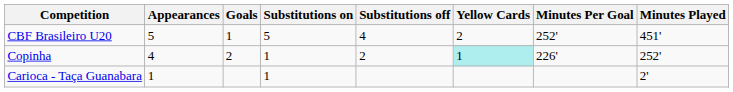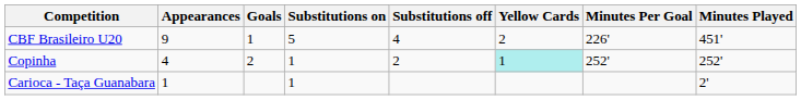 <table class="wikitable" style="text-align:left">
 <tr>
 <th>Competition</th>
 <th>Appearances</th>
 <th>Goals</th>
 <th>Substitutions on</th>
 <th>Substitutions off</th>
 <th>Yellow Cards</th>
 <th>Minutes Per Goal</th>
 <th>Minutes Played</th>
 </tr>
 <tr>
 <td> <a href='#'>CBF Brasileiro U20</a></td>
-<td>5</td>
+<td>9</td>
 <td>1</td>
 <td>5</td>
 <td>4</td>
 <td>2</td>
-<td>252'</td>
+<td>226'</td>
 <td>451'</td>
 </tr>
 <tr>
 <td> <a href='#'>Copinha</a></td>
 <td>4</td>
 <td>2</td>
 <td>1</td>
 <td>2</td>
 <td style="background: paleturquoise;">1</td>
-<td>226'</td>
+<td>252'</td>
 <td>252'</td>
 </tr>
 <tr>
 <td> <a href='#'>Carioca - Taça Guanabara</a></td>
 <td>1</td>
 <td></td>
 <td>1</td>
 <td></td>
 <td></td>
 <td></td>
 <td>2'</td>
 </tr>
 </table>
